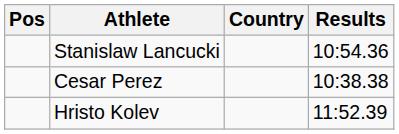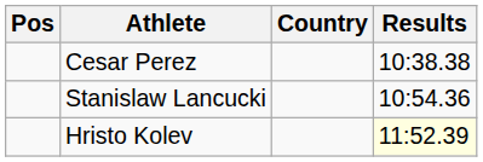 <table class="wikitable">
 <tr>
 <th>Pos</th>
 <th>Athlete</th>
 <th>Country</th>
 <th>Results</th>
 </tr>
 <tr>
 <td align="center"></td>
+<td>Cesar Perez</td>
+<td></td>
+<td>10:38.38</td>
+</tr>
+<tr>
+<td align="center"></td>
 <td>Stanislaw Lancucki</td>
 <td></td>
 <td>10:54.36</td>
 </tr>
 <tr>
 <td align="center"></td>
-<td>Cesar Perez</td>
-<td></td>
-<td>10:38.38</td>
-</tr>
-<tr>
-<td align="center"></td>
 <td>Hristo Kolev</td>
 <td></td>
-<td>11:52.39</td>
+<td style="background: lightyellow;">11:52.39</td>
 </tr>
 </table>
